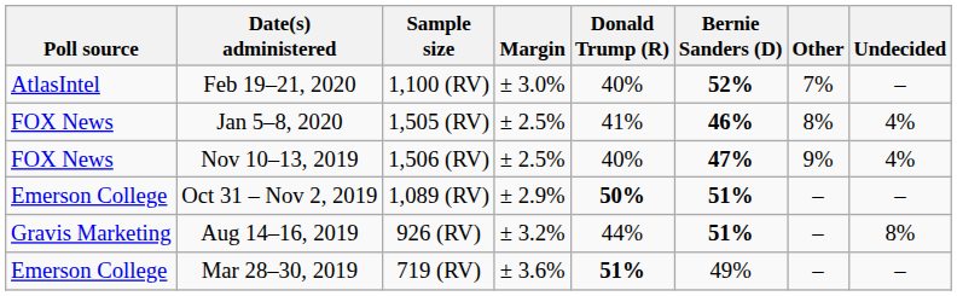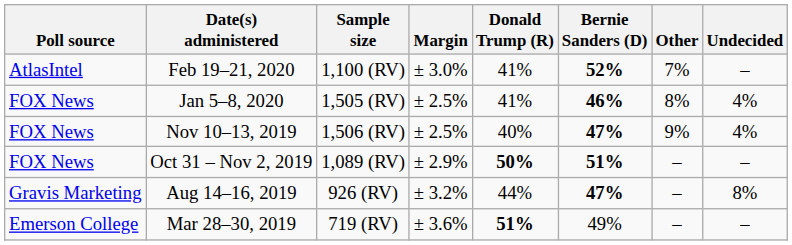 <table class="wikitable" style="font-size:90%;text-align:center;">
 <tr valign=bottom style="font-size:90%;">
 <th>Poll source</th>
 <th>Date(s)<br>administered</th>
 <th>Sample<br>size</th>
 <th>Margin<br></th>
 <th>Donald<br>Trump (R)</th>
 <th>Bernie<br>Sanders (D)</th>
 <th>Other</th>
 <th>Undecided</th>
 </tr>
 <tr>
 <td style="text-align:left;"><a href='#'>AtlasIntel</a></td>
 <td>Feb 19–21, 2020</td>
 <td>1,100 (RV)</td>
 <td>± 3.0%</td>
-<td>40%</td>
+<td>41%</td>
 <td><strong>52%</strong></td>
 <td>7%</td>
 <td>–</td>
 </tr>
 <tr>
 <td style="text-align:left;"><a href='#'>FOX News</a></td>
 <td>Jan 5–8, 2020</td>
 <td>1,505 (RV)</td>
 <td>± 2.5%</td>
 <td>41%</td>
 <td><strong>46%</strong></td>
 <td>8%</td>
 <td>4%</td>
 </tr>
 <tr>
 <td style="text-align:left;"><a href='#'>FOX News</a></td>
 <td>Nov 10–13, 2019</td>
 <td>1,506 (RV)</td>
 <td>± 2.5%</td>
 <td>40%</td>
 <td><strong>47%</strong></td>
 <td>9%</td>
 <td>4%</td>
 </tr>
 <tr>
-<td style="text-align:left;"><a href='#'>Emerson College</a></td>
+<td style="text-align:left;"><a href='#'>FOX News</a></td>
 <td>Oct 31 – Nov 2, 2019</td>
 <td>1,089 (RV)</td>
 <td>± 2.9%</td>
 <td><strong>50%</strong></td>
 <td><strong>51%</strong></td>
 <td>–</td>
 <td>–</td>
 </tr>
 <tr>
 <td style="text-align:left;"><a href='#'>Gravis Marketing</a></td>
 <td>Aug 14–16, 2019</td>
 <td>926 (RV)</td>
 <td>± 3.2%</td>
 <td>44%</td>
-<td><strong>51%</strong></td>
+<td><strong>47%</strong></td>
 <td>–</td>
 <td>8%</td>
 </tr>
 <tr>
 <td style="text-align:left;"><a href='#'>Emerson College</a></td>
 <td>Mar 28–30, 2019</td>
 <td>719 (RV)</td>
 <td>± 3.6%</td>
 <td><strong>51%</strong></td>
 <td>49%</td>
 <td>–</td>
 <td>–</td>
 </tr>
 </table>
